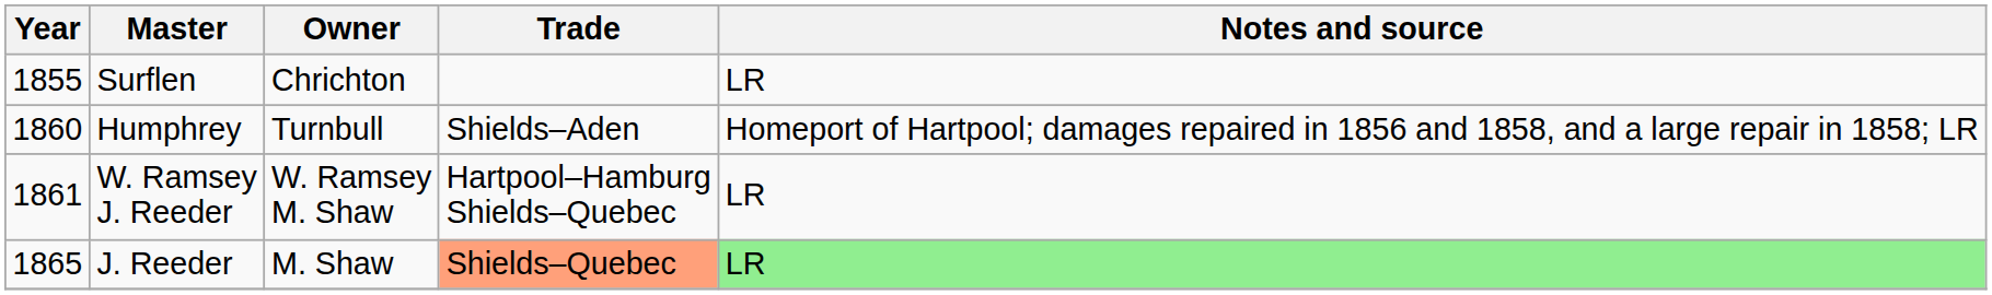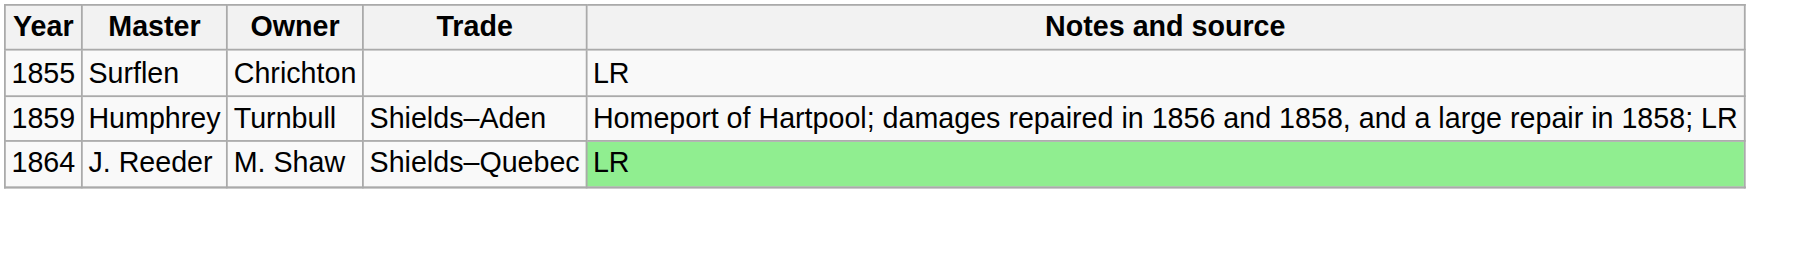 <table class="sortable wikitable">
 <tr>
 <th>Year</th>
 <th>Master</th>
 <th>Owner</th>
 <th>Trade</th>
 <th>Notes and source</th>
 </tr>
 <tr>
 <td>1855</td>
 <td>Surflen</td>
 <td>Chrichton</td>
 <td></td>
 <td>LR</td>
 </tr>
 <tr>
-<td>1860</td>
+<td>1859</td>
 <td>Humphrey</td>
 <td>Turnbull</td>
 <td>Shields–Aden</td>
 <td>Homeport of Hartpool; damages repaired in 1856 and 1858, and a large repair in 1858; LR</td>
 </tr>
 <tr>
-<td>1861</td>
-<td>W. Ramsey<br>J. Reeder</td>
-<td>W. Ramsey<br>M. Shaw</td>
-<td>Hartpool–Hamburg<br>Shields–Quebec</td>
-<td>LR</td>
-</tr>
-<tr>
-<td>1865</td>
+<td>1864</td>
 <td>J. Reeder</td>
 <td>M. Shaw</td>
-<td style="background: lightsalmon;">Shields–Quebec</td>
+<td>Shields–Quebec</td>
 <td style="background: lightgreen;">LR</td>
 </tr>
 <tr>
 </tr>
 </table>
